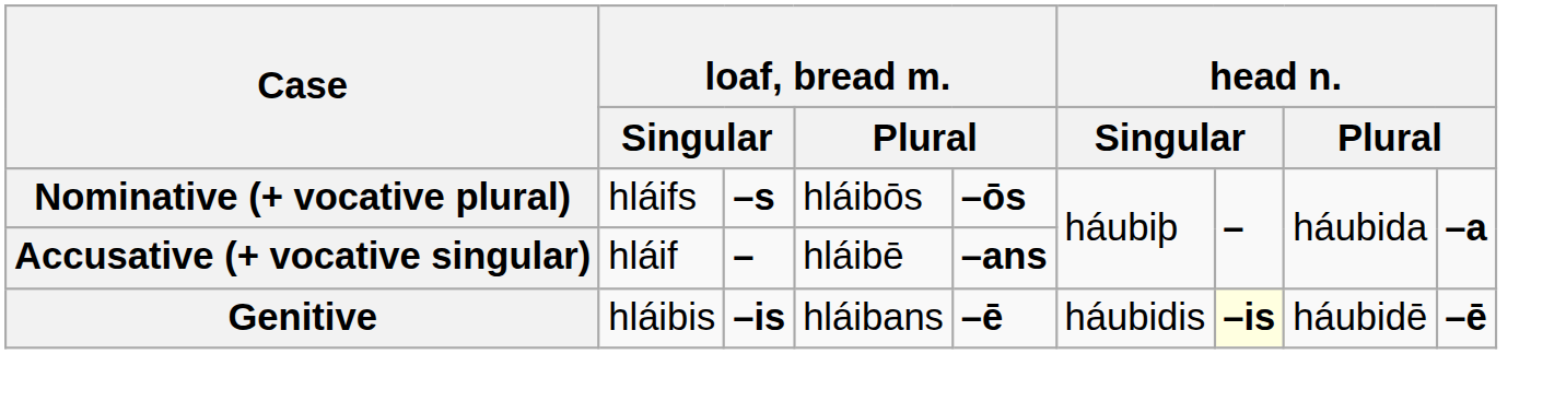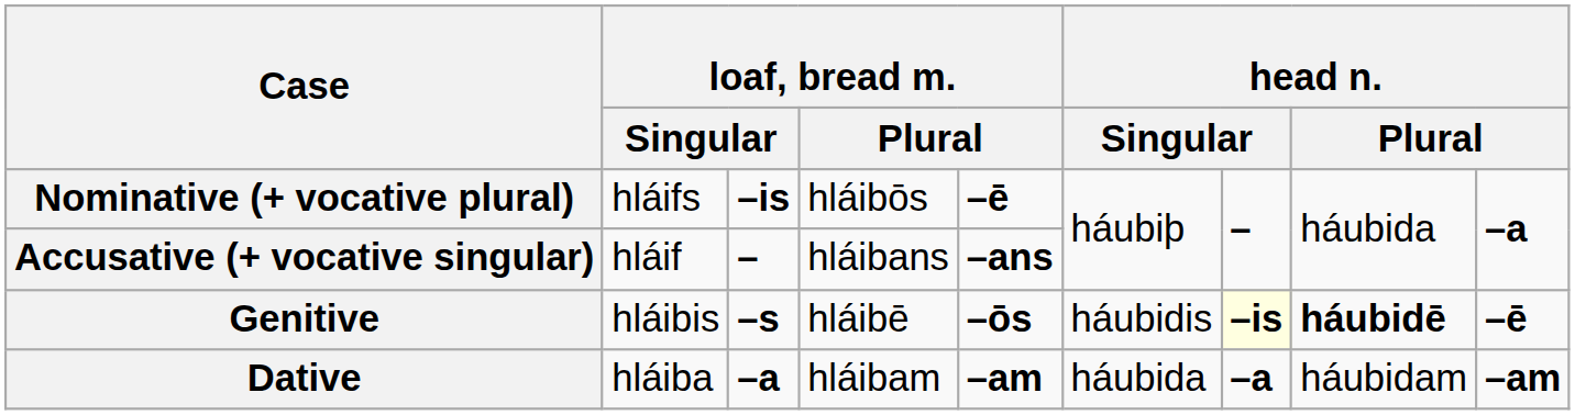 <table class="wikitable">
 <tr>
 <th rowspan="2">Case</th>
 <th colspan="4"><br> loaf, bread m.</th>
 <th colspan="4"><br> head n.</th>
 </tr>
 <tr>
 <th colspan="2"><strong>Singular</strong></th>
 <th colspan="2"><strong>Plural</strong></th>
 <th colspan="2"><strong>Singular</strong></th>
 <th colspan="2"><strong>Plural</strong></th>
 </tr>
 <tr>
 <th><strong>Nominative (+ vocative plural)</strong></th>
 <td>hláifs</td>
-<td><strong>–s</strong></td>
+<td><strong>–is</strong></td>
 <td>hláibōs</td>
-<td><strong>–ōs</strong></td>
+<td><strong>–ē</strong></td>
 <td rowspan="2">háubiþ</td>
 <td rowspan="2"><strong>–</strong></td>
 <td rowspan="2">háubida</td>
 <td rowspan="2"><strong>–a</strong></td>
 </tr>
 <tr>
 <th><strong>Accusative (+ vocative singular)</strong></th>
 <td>hláif</td>
 <td><strong>–</strong></td>
-<td>hláibē</td>
+<td>hláibans</td>
 <td><strong>–ans</strong></td>
 </tr>
 <tr>
 <th><strong>Genitive</strong></th>
 <td>hláibis</td>
-<td><strong>–is</strong></td>
-<td>hláibans</td>
-<td><strong>–ē</strong></td>
+<td><strong>–s</strong></td>
+<td>hláibē</td>
+<td><strong>–ōs</strong></td>
 <td>háubidis</td>
 <td style="background: lightyellow;"><strong>–is</strong></td>
-<td>háubidē</td>
+<td><strong>háubidē</strong></td>
 <td><strong>–ē</strong></td>
 </tr>
+<tr>
+<th><strong>Dative</strong></th>
+<td>hláiba</td>
+<td><strong>–a</strong></td>
+<td>hláibam</td>
+<td><strong>–am</strong></td>
+<td>háubida</td>
+<td><strong>–a</strong></td>
+<td>háubidam</td>
+<td><strong>–am</strong></td>
+</tr>
 </table>
